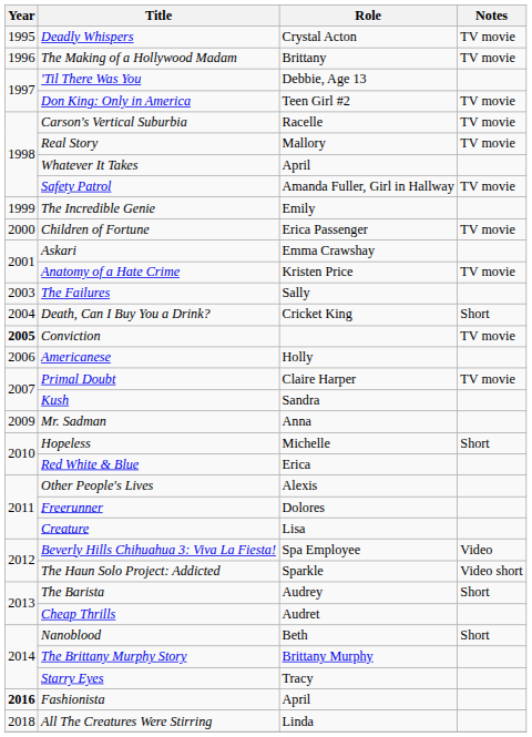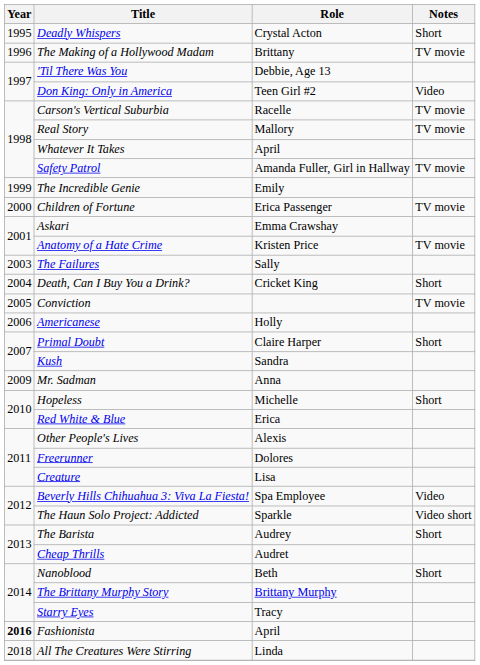 <table class="wikitable">
 <tr>
 <th>Year</th>
 <th>Title</th>
 <th>Role</th>
 <th>Notes</th>
 </tr>
 <tr>
 <td>1995</td>
 <td><em><a href='#'>Deadly Whispers</a></em></td>
 <td>Crystal Acton</td>
-<td>TV movie</td>
+<td>Short</td>
 </tr>
 <tr>
 <td>1996</td>
 <td><em>The Making of a Hollywood Madam</em></td>
 <td>Brittany</td>
 <td>TV movie</td>
 </tr>
 <tr>
 <td rowspan="2">1997</td>
 <td><em><a href='#'>'Til There Was You</a></em></td>
 <td>Debbie, Age 13</td>
 <td></td>
 </tr>
 <tr>
 <td><em><a href='#'>Don King: Only in America</a></em></td>
 <td>Teen Girl #2</td>
-<td>TV movie</td>
+<td>Video</td>
 </tr>
 <tr>
 <td rowspan="4">1998</td>
 <td><em>Carson's Vertical Suburbia</em></td>
 <td>Racelle</td>
 <td>TV movie</td>
 </tr>
 <tr>
 <td><em>Real Story</em></td>
 <td>Mallory</td>
 <td>TV movie</td>
 </tr>
 <tr>
 <td><em>Whatever It Takes</em></td>
 <td>April</td>
 <td></td>
 </tr>
 <tr>
 <td><em><a href='#'>Safety Patrol</a></em></td>
 <td>Amanda Fuller, Girl in Hallway</td>
 <td>TV movie</td>
 </tr>
 <tr>
 <td>1999</td>
 <td><em>The Incredible Genie</em></td>
 <td>Emily</td>
 <td></td>
 </tr>
 <tr>
 <td>2000</td>
 <td><em>Children of Fortune</em></td>
 <td>Erica Passenger</td>
 <td>TV movie</td>
 </tr>
 <tr>
 <td rowspan="2">2001</td>
 <td><em>Askari</em></td>
 <td>Emma Crawshay</td>
 <td></td>
 </tr>
 <tr>
 <td><em><a href='#'>Anatomy of a Hate Crime</a></em></td>
 <td>Kristen Price</td>
 <td>TV movie</td>
 </tr>
 <tr>
 <td>2003</td>
 <td><em><a href='#'>The Failures</a></em></td>
 <td>Sally</td>
 <td></td>
 </tr>
 <tr>
 <td>2004</td>
 <td><em>Death, Can I Buy You a Drink?</em></td>
 <td>Cricket King</td>
 <td>Short</td>
 </tr>
 <tr>
-<td><strong>2005</strong></td>
+<td>2005</td>
 <td><em>Conviction</em></td>
 <td></td>
 <td>TV movie</td>
 </tr>
 <tr>
 <td>2006</td>
 <td><em><a href='#'>Americanese</a></em></td>
 <td>Holly</td>
 <td></td>
 </tr>
 <tr>
 <td rowspan="2">2007</td>
 <td><em><a href='#'>Primal Doubt</a></em></td>
 <td>Claire Harper</td>
-<td>TV movie</td>
+<td>Short</td>
 </tr>
 <tr>
 <td><em><a href='#'>Kush</a></em></td>
 <td>Sandra</td>
 <td></td>
 </tr>
 <tr>
 <td>2009</td>
 <td><em>Mr. Sadman</em></td>
 <td>Anna</td>
 <td></td>
 </tr>
 <tr>
 <td rowspan="2">2010</td>
 <td><em>Hopeless</em></td>
 <td>Michelle</td>
 <td>Short</td>
 </tr>
 <tr>
 <td><em><a href='#'>Red White & Blue</a></em></td>
 <td>Erica</td>
 <td></td>
 </tr>
 <tr>
 <td rowspan="3">2011</td>
 <td><em>Other People's Lives</em></td>
 <td>Alexis</td>
 <td></td>
 </tr>
 <tr>
 <td><em><a href='#'>Freerunner</a></em></td>
 <td>Dolores</td>
 <td></td>
 </tr>
 <tr>
 <td><em><a href='#'>Creature</a></em></td>
 <td>Lisa</td>
 <td></td>
 </tr>
 <tr>
 <td rowspan="2">2012</td>
 <td><em><a href='#'>Beverly Hills Chihuahua 3: Viva La Fiesta!</a></em></td>
 <td>Spa Employee</td>
 <td>Video</td>
 </tr>
 <tr>
 <td><em>The Haun Solo Project: Addicted</em></td>
 <td>Sparkle</td>
 <td>Video short</td>
 </tr>
 <tr>
 <td rowspan="2">2013</td>
 <td><em>The Barista</em></td>
 <td>Audrey</td>
 <td>Short</td>
 </tr>
 <tr>
 <td><em><a href='#'>Cheap Thrills</a></em></td>
 <td>Audret</td>
 <td></td>
 </tr>
 <tr>
 <td rowspan="3">2014</td>
 <td><em>Nanoblood</em></td>
 <td>Beth</td>
 <td>Short</td>
 </tr>
 <tr>
 <td><em><a href='#'>The Brittany Murphy Story</a></em></td>
 <td><a href='#'>Brittany Murphy</a></td>
 <td></td>
 </tr>
 <tr>
 <td><em><a href='#'>Starry Eyes</a></em></td>
 <td>Tracy</td>
 <td></td>
 </tr>
 <tr>
 <td><strong>2016</strong></td>
 <td><em>Fashionista</em></td>
 <td>April</td>
 <td></td>
 </tr>
 <tr>
 <td>2018</td>
 <td><em>All The Creatures Were Stirring</em></td>
 <td>Linda</td>
 <td></td>
 </tr>
 <tr>
 </tr>
 </table>
